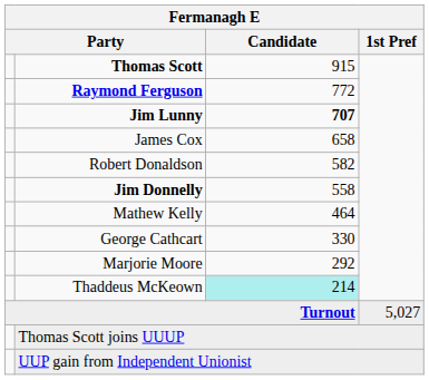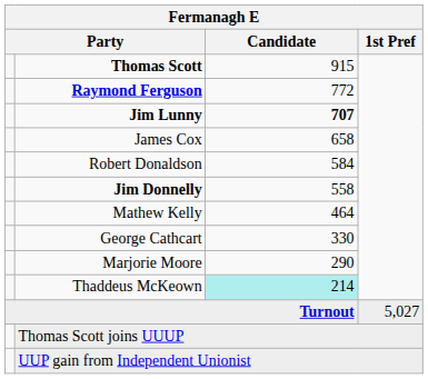 <table class="wikitable">
 <tr>
 <th colspan="4" align="center">Fermanagh E</th>
 </tr>
 <tr>
 <th colspan="2" align="center" width=200>Party</th>
 <th width=150>Candidate</th>
 <th width=60>1st Pref</th>
 </tr>
 <tr>
 <td></td>
 <td align="right"><strong>Thomas Scott</strong></td>
 <td align="right">915</td>
 </tr>
 <tr>
 <td></td>
 <td align="right"><strong><a href='#'>Raymond Ferguson</a></strong></td>
 <td align="right">772</td>
 </tr>
 <tr>
 <td></td>
 <td align="right"><strong>Jim Lunny</strong></td>
 <td align="right"><strong>707</strong></td>
 </tr>
 <tr>
 <td></td>
 <td align="right">James Cox</td>
 <td align="right">658</td>
 </tr>
 <tr>
 <td></td>
 <td align="right">Robert Donaldson</td>
-<td align="right">582</td>
+<td align="right">584</td>
 </tr>
 <tr>
 <td></td>
 <td align="right"><strong>Jim Donnelly</strong></td>
 <td align="right">558</td>
 </tr>
 <tr>
 <td></td>
 <td align="right">Mathew Kelly</td>
 <td align="right">464</td>
 </tr>
 <tr>
 <td></td>
 <td align="right">George Cathcart</td>
 <td align="right">330</td>
 </tr>
 <tr>
 <td></td>
 <td align="right">Marjorie Moore</td>
-<td align="right">292</td>
+<td align="right">290</td>
 </tr>
 <tr>
 <td></td>
 <td align="right">Thaddeus McKeown</td>
 <td align="right" style="background: paleturquoise;">214</td>
 </tr>
 <tr bgcolor="EEEEEE">
 <td colspan=3 align="right"><strong><a href='#'>Turnout</a></strong></td>
 <td align="right">5,027</td>
 </tr>
 <tr>
 <td bgcolor=></td>
 <td colspan=3 bgcolor="EEEEEE">Thomas Scott joins <a href='#'>UUUP</a></td>
 </tr>
 <tr>
 <td bgcolor=></td>
 <td colspan=3 bgcolor="EEEEEE"><a href='#'>UUP</a> gain from <a href='#'>Independent Unionist</a></td>
 </tr>
 </table>
